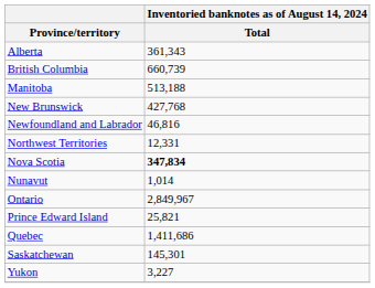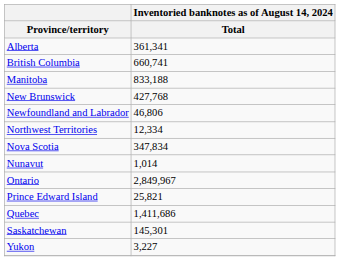 <table class="wikitable sortable">
 <tr>
 <th></th>
 <th colspan="2">Inventoried banknotes as of August 14, 2024 </th>
 </tr>
 <tr>
 <th>Province/territory</th>
 <th>Total</th>
 </tr>
 <tr>
 <td> <a href='#'>Alberta</a></td>
-<td>361,343</td>
+<td>361,341</td>
 </tr>
 <tr>
 <td> <a href='#'>British Columbia</a></td>
-<td>660,739</td>
+<td>660,741</td>
 </tr>
 <tr>
 <td> <a href='#'>Manitoba</a></td>
-<td>513,188</td>
+<td>833,188</td>
 </tr>
 <tr>
 <td> <a href='#'>New Brunswick</a></td>
 <td>427,768</td>
 </tr>
 <tr>
 <td> <a href='#'>Newfoundland and Labrador</a></td>
-<td>46,816</td>
+<td>46,806</td>
 </tr>
 <tr>
 <td> <a href='#'>Northwest Territories</a></td>
-<td>12,331</td>
+<td>12,334</td>
 </tr>
 <tr>
 <td> <a href='#'>Nova Scotia</a></td>
-<td><strong>347,834</strong></td>
+<td>347,834</td>
 </tr>
 <tr>
 <td> <a href='#'>Nunavut</a></td>
 <td>1,014</td>
 </tr>
 <tr>
 <td> <a href='#'>Ontario</a></td>
 <td>2,849,967</td>
 </tr>
 <tr>
 <td> <a href='#'>Prince Edward Island</a></td>
 <td>25,821</td>
 </tr>
 <tr>
 <td> <a href='#'>Quebec</a></td>
 <td>1,411,686</td>
 </tr>
 <tr>
 <td> <a href='#'>Saskatchewan</a></td>
 <td>145,301</td>
 </tr>
 <tr>
 <td> <a href='#'>Yukon</a></td>
 <td>3,227</td>
 </tr>
 <tr>
 </tr>
 </table>
